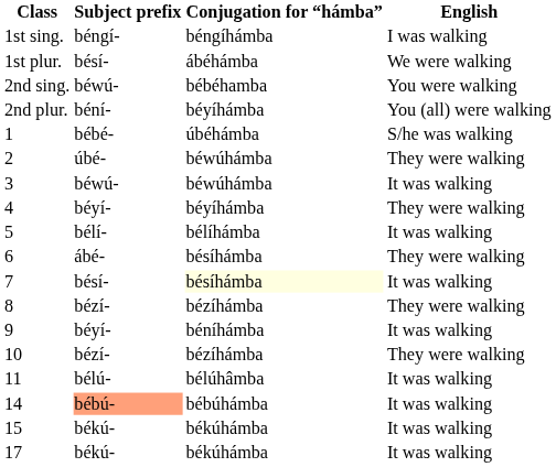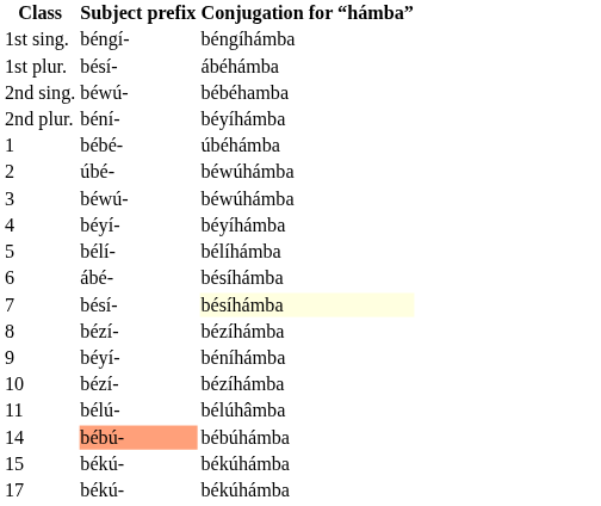 <table class=“wikitable”>
 <tr>
 <th>Class</th>
 <th>Subject prefix</th>
 <th>Conjugation for “hámba”</th>
-<th>English</th>
 </tr>
 <tr>
 <td>1st sing.</td>
 <td>béngí-</td>
 <td>béngíhámba</td>
-<td>I was walking</td>
 </tr>
 <tr>
 <td>1st plur.</td>
 <td>bésí-</td>
 <td>ábéhámba</td>
-<td>We were walking</td>
 </tr>
 <tr>
 <td>2nd sing.</td>
 <td>béwú-</td>
 <td>bébéhamba</td>
-<td>You were walking</td>
 </tr>
 <tr>
 <td>2nd plur.</td>
 <td>béní-</td>
 <td>béyíhámba</td>
-<td>You (all) were walking</td>
 </tr>
 <tr>
 <td>1</td>
 <td>bébé-</td>
 <td>úbéhámba</td>
-<td>S/he was walking</td>
 </tr>
 <tr>
 <td>2</td>
 <td>úbé-</td>
 <td>béwúhámba</td>
-<td>They were walking</td>
 </tr>
 <tr>
 <td>3</td>
 <td>béwú-</td>
 <td>béwúhámba</td>
-<td>It was walking</td>
 </tr>
 <tr>
 <td>4</td>
 <td>béyí-</td>
 <td>béyíhámba</td>
-<td>They were walking</td>
 </tr>
 <tr>
 <td>5</td>
 <td>bélí-</td>
 <td>bélíhámba</td>
-<td>It was walking</td>
 </tr>
 <tr>
 <td>6</td>
 <td>ábé-</td>
 <td>bésíhámba</td>
-<td>They were walking</td>
 </tr>
 <tr>
 <td>7</td>
 <td>bésí-</td>
 <td style="background: lightyellow;">bésíhámba</td>
-<td>It was walking</td>
 </tr>
 <tr>
 <td>8</td>
 <td>bézí-</td>
 <td>bézíhámba</td>
-<td>They were walking</td>
 </tr>
 <tr>
 <td>9</td>
 <td>béyí-</td>
 <td>béníhámba</td>
-<td>It was walking</td>
 </tr>
 <tr>
 <td>10</td>
 <td>bézí-</td>
 <td>bézíhámba</td>
-<td>They were walking</td>
 </tr>
 <tr>
 <td>11</td>
 <td>bélú-</td>
 <td>bélúhâmba</td>
-<td>It was walking</td>
 </tr>
 <tr>
 <td>14</td>
 <td style="background: lightsalmon;">bébú-</td>
 <td>bébúhámba</td>
-<td>It was walking</td>
 </tr>
 <tr>
 <td>15</td>
 <td>békú-</td>
 <td>békúhámba</td>
-<td>It was walking</td>
 </tr>
 <tr>
 <td>17</td>
 <td>békú-</td>
 <td>békúhámba</td>
-<td>It was walking</td>
 </tr>
 </table>
